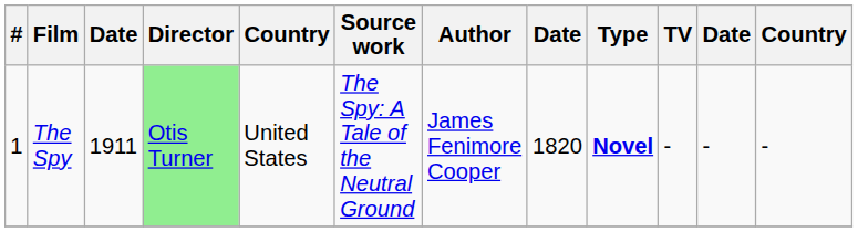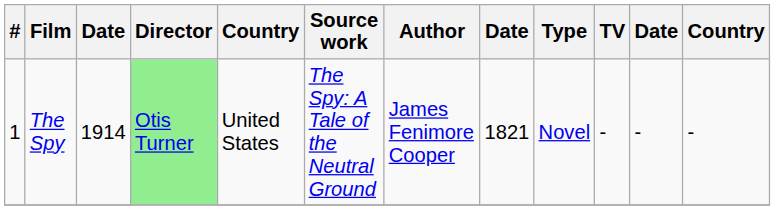 <table class="wikitable">
 <tr>
 <th>#</th>
 <th>Film</th>
 <th>Date</th>
 <th>Director</th>
 <th>Country</th>
 <th>Source <br>work</th>
 <th>Author</th>
 <th>Date</th>
 <th>Type</th>
 <th>TV</th>
 <th>Date</th>
 <th>Country</th>
 </tr>
 <tr>
 <td>1</td>
 <td><em><a href='#'>The Spy</a></em></td>
-<td>1911</td>
+<td>1914</td>
 <td style="background: lightgreen;"><a href='#'>Otis Turner</a></td>
 <td>United States</td>
 <td><em><a href='#'>The Spy: A Tale of the Neutral Ground</a></em></td>
 <td><a href='#'>James Fenimore Cooper</a></td>
-<td>1820</td>
-<td><strong><a href='#'>Novel</a></strong></td>
+<td>1821</td>
+<td><a href='#'>Novel</a></td>
 <td>-</td>
 <td>-</td>
 <td>-</td>
 </tr>
 <tr>
 </tr>
 </table>
